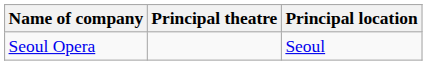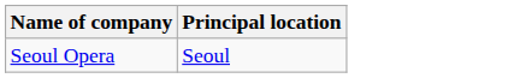 <table class="wikitable">
 <tr>
 <th>Name of company</th>
-<th>Principal theatre</th>
 <th>Principal location</th>
 </tr>
 <tr>
 <td><a href='#'>Seoul Opera</a></td>
-<td></td>
 <td><a href='#'>Seoul</a></td>
 </tr>
 </table>
